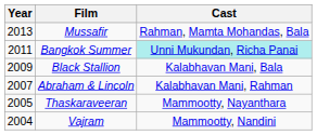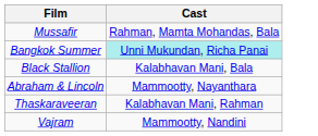 <table class="wikitable collapsible sortable" cellpadding="6" style="font-size:95%; text-align:center;">
 <tr style="background:#ccc; text-align:center;">
-<th>Year</th>
 <th>Film</th>
 <th>Cast</th>
 </tr>
 <tr>
-<td>2013</td>
 <td><em><a href='#'>Mussafir</a></em></td>
 <td><a href='#'>Rahman</a>, <a href='#'>Mamta Mohandas</a>, <a href='#'>Bala</a></td>
 </tr>
 <tr>
-<td>2011</td>
 <td><em><a href='#'>Bangkok Summer</a></em></td>
 <td style="background: paleturquoise;"><a href='#'>Unni Mukundan</a>, <a href='#'>Richa Panai</a></td>
 </tr>
 <tr>
-<td>2009</td>
 <td><em><a href='#'>Black Stallion</a></em></td>
 <td><a href='#'>Kalabhavan Mani</a>, <a href='#'>Bala</a></td>
 </tr>
 <tr>
-<td>2007</td>
 <td><em><a href='#'>Abraham & Lincoln</a></em></td>
+<td><a href='#'>Mammootty</a>, <a href='#'>Nayanthara</a></td>
+</tr>
+<tr>
+<td><em><a href='#'>Thaskaraveeran</a></em></td>
 <td><a href='#'>Kalabhavan Mani</a>, <a href='#'>Rahman</a></td>
 </tr>
 <tr>
-<td>2005</td>
-<td><em><a href='#'>Thaskaraveeran</a></em></td>
-<td><a href='#'>Mammootty</a>, <a href='#'>Nayanthara</a></td>
-</tr>
-<tr>
-<td>2004</td>
 <td><em><a href='#'>Vajram</a></em></td>
 <td><a href='#'>Mammootty</a>, <a href='#'>Nandini</a></td>
 </tr>
 </table>
